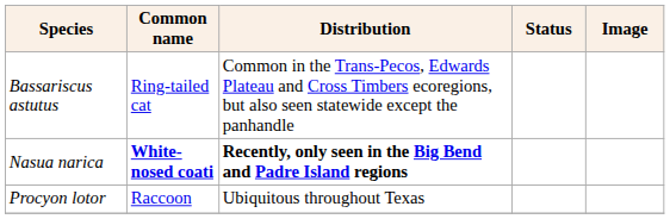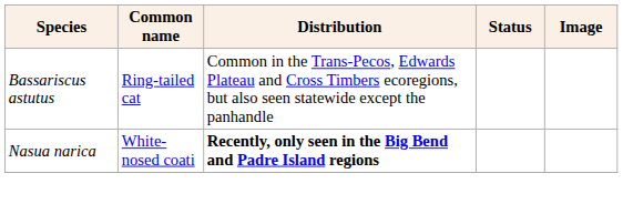 <table class="sortable wikitable plainrowheaders" border="0" style="background:#ffffff" align="top" class="sortable wikitable">
 <tr ->
 <th scope="col" style="background-color:Linen; color:Black" width=150 px>Species</th>
 <th scope="col" style="background-color:Linen; color:Black" width=100 px>Common name</th>
 <th scope="col" style="background:Linen; color:Black" width=550 px>Distribution</th>
 <th scope="col" style="background-color:Linen; color:Black" width=90 px>Status</th>
 <th scope="col" style="background:Linen; color:Black" width=100 px>Image</th>
 </tr>
 <tr>
 <td !scope="row" style="background:#ffffff"><em>Bassariscus astutus</em></td>
 <td><a href='#'>Ring-tailed cat</a></td>
 <td>Common in the <a href='#'>Trans-Pecos</a>, <a href='#'>Edwards Plateau</a> and <a href='#'>Cross Timbers</a> ecoregions, but also seen statewide except the panhandle</td>
 <td></td>
 <td></td>
 </tr>
 <tr>
 <td !scope="row" style="background:#ffffff"><em>Nasua narica</em></td>
-<td><strong><a href='#'>White-nosed coati</a></strong></td>
+<td><a href='#'>White-nosed coati</a></td>
 <td><strong>Recently, only seen in the <a href='#'>Big Bend</a> and <a href='#'>Padre Island</a> regions</strong></td>
-<td></td>
-<td></td>
-</tr>
-<tr>
-<td !scope="row" style="background:#ffffff"><em>Procyon lotor</em></td>
-<td><a href='#'>Raccoon</a></td>
-<td>Ubiquitous throughout Texas</td>
 <td></td>
 <td></td>
 </tr>
 <tr>
 </tr>
 </table>
